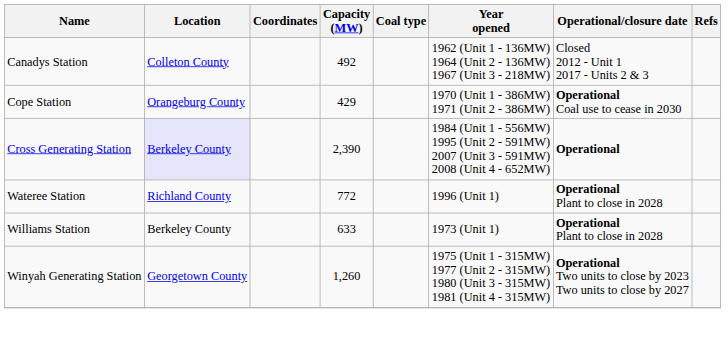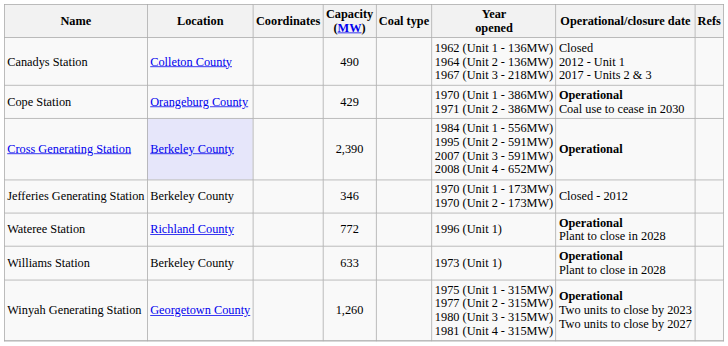 <table class="wikitable sortable">
 <tr>
 <th>Name</th>
 <th>Location</th>
 <th>Coordinates</th>
 <th>Capacity<br>(<a href='#'>MW</a>)</th>
 <th>Coal type</th>
 <th>Year<br>opened</th>
 <th>Operational/closure date</th>
 <th>Refs</th>
 </tr>
 <tr>
 <td>Canadys Station</td>
 <td><a href='#'>Colleton County</a></td>
 <td></td>
-<td align=center>492</td>
+<td align=center>490</td>
 <td></td>
 <td>1962 (Unit 1 - 136MW)<br>1964 (Unit 2 - 136MW)<br>1967 (Unit 3 - 218MW)</td>
 <td>Closed<br>2012 - Unit 1<br>2017 - Units 2 & 3</td>
 <td></td>
 </tr>
 <tr>
 <td>Cope Station</td>
 <td><a href='#'>Orangeburg County</a></td>
 <td></td>
 <td align=center>429</td>
 <td></td>
 <td>1970 (Unit 1 - 386MW)<br>1971 (Unit 2 - 386MW)</td>
 <td><strong>Operational</strong><br>Coal use to cease in 2030</td>
 <td></td>
 </tr>
 <tr>
 <td><a href='#'>Cross Generating Station</a></td>
 <td style="background: lavender;"><a href='#'>Berkeley County</a></td>
 <td></td>
 <td align=center>2,390</td>
 <td></td>
 <td>1984 (Unit 1 - 556MW)<br>1995 (Unit 2 - 591MW)<br>2007 (Unit 3 - 591MW)<br>2008 (Unit 4 - 652MW)</td>
 <td><strong>Operational</strong></td>
+<td></td>
+</tr>
+<tr>
+<td>Jefferies Generating Station</td>
+<td>Berkeley County</td>
+<td></td>
+<td align=center>346</td>
+<td></td>
+<td>1970 (Unit 1 - 173MW)<br>1970 (Unit 2 - 173MW)</td>
+<td>Closed - 2012</td>
 <td></td>
 </tr>
 <tr>
 <td>Wateree Station</td>
 <td><a href='#'>Richland County</a></td>
 <td></td>
 <td align=center>772</td>
 <td></td>
 <td>1996 (Unit 1)</td>
 <td><strong>Operational</strong><br>Plant to close in 2028</td>
 <td></td>
 </tr>
 <tr>
 <td>Williams Station</td>
 <td>Berkeley County</td>
 <td></td>
 <td align=center>633</td>
 <td></td>
 <td>1973 (Unit 1)</td>
 <td><strong>Operational</strong><br>Plant to close in 2028</td>
 <td></td>
 </tr>
 <tr>
 <td>Winyah Generating Station</td>
 <td><a href='#'>Georgetown County</a></td>
 <td></td>
 <td align=center>1,260</td>
 <td></td>
 <td>1975 (Unit 1 - 315MW)<br>1977 (Unit 2 - 315MW)<br>1980 (Unit 3 - 315MW)<br>1981 (Unit 4 - 315MW)</td>
 <td><strong>Operational</strong><br>Two units to close by 2023<br>Two units to close by 2027</td>
 <td></td>
 </tr>
 <tr>
 </tr>
 </table>
